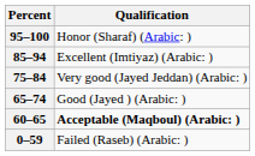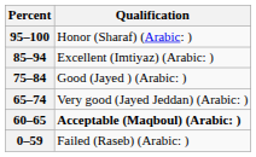 <table class="wikitable">
 <tr>
 <th>Percent</th>
 <th>Qualification</th>
 </tr>
 <tr>
 <th>95–100</th>
 <td>Honor (Sharaf) (<a href='#'>Arabic</a>: )</td>
 </tr>
 <tr>
 <th>85–94</th>
 <td>Excellent (Imtiyaz) (Arabic: )</td>
 </tr>
 <tr>
 <th>75–84</th>
-<td>Very good (Jayed Jeddan) (Arabic: )</td>
+<td>Good (Jayed ) (Arabic: )</td>
 </tr>
 <tr>
 <th>65–74</th>
-<td>Good (Jayed ) (Arabic: )</td>
+<td>Very good (Jayed Jeddan) (Arabic: )</td>
 </tr>
 <tr>
 <th>60–65</th>
 <td><strong>Acceptable (Maqboul) (Arabic: )</strong></td>
 </tr>
 <tr>
 <th>0–59</th>
 <td>Failed (Raseb) (Arabic: )</td>
 </tr>
 </table>
